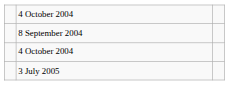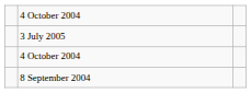 <table class="wikitable" style="font-size: 89%; float: left; width: 25em; margin-right: 1em; line-height: 1.65em !important; height: 120px;">
+<tr>
+<td></td>
+<td>4 October 2004</td>
+<td></td>
+</tr>
+<tr>
+<td></td>
+<td>3 July 2005</td>
+<td></td>
+</tr>
 <tr>
 <td></td>
 <td>4 October 2004</td>
 <td></td>
 </tr>
 <tr>
 <td></td>
 <td>8 September 2004</td>
 <td></td>
 </tr>
-<tr>
-<td></td>
-<td>4 October 2004</td>
-<td></td>
-</tr>
-<tr>
-<td></td>
-<td>3 July 2005</td>
-<td></td>
-</tr>
 </table>
